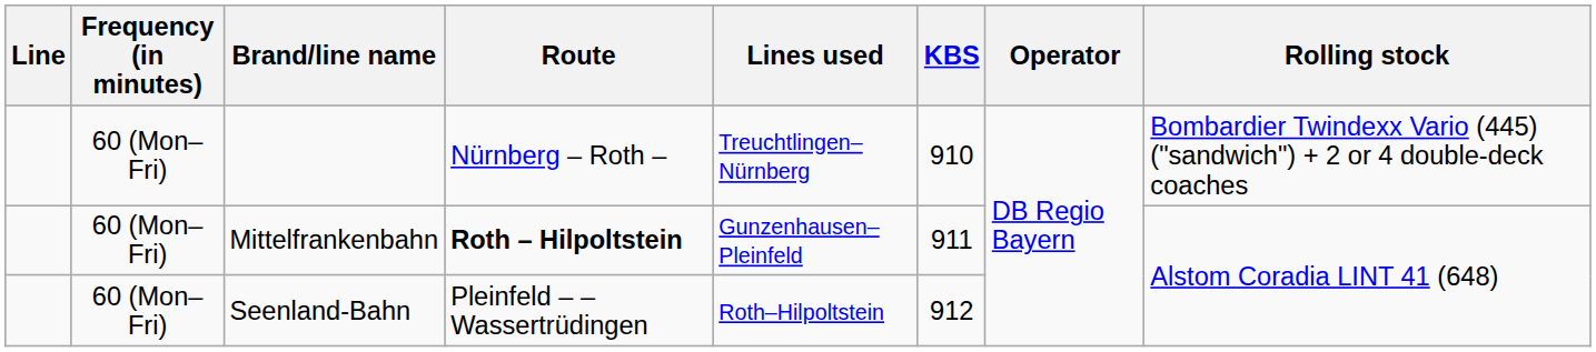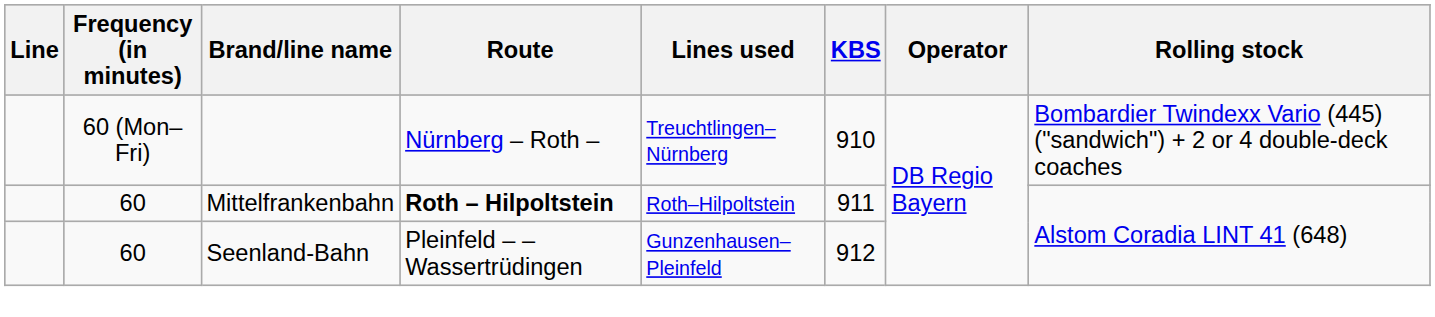 <table class="wikitable sortable" style="font-size:90%">
 <tr class="hintergrundfarbe5">
 <th>Line</th>
 <th>Frequency<br>(in minutes)</th>
 <th>Brand/line name</th>
 <th class="unsortable">Route</th>
 <th class="unsortable">Lines used</th>
 <th><a href='#'>KBS</a></th>
 <th>Operator</th>
 <th>Rolling stock</th>
 </tr>
 <tr id="RE 60">
 <td align="center"></td>
 <td align="center">60 (Mon–Fri)</td>
 <td></td>
 <td><a href='#'>Nürnberg</a> – Roth – </td>
 <td><a href='#'><small>Treuchtlingen–Nürnberg</small></a></td>
 <td align="center">910</td>
 <td rowspan="3"><a href='#'>DB Regio Bayern</a></td>
 <td><a href='#'>Bombardier Twindexx Vario</a> (445) ("sandwich") + 2 or 4 double-deck coaches</td>
 </tr>
 <tr id="RB 61">
 <td align="center"></td>
-<td align="center">60 (Mon–Fri)</td>
+<td align="center">60</td>
 <td>Mittelfrankenbahn</td>
 <td><strong>Roth – Hilpoltstein</strong></td>
-<td><a href='#'><small>Gunzenhausen–Pleinfeld</small></a></td>
+<td><a href='#'><small>Roth–Hilpoltstein</small></a></td>
 <td align="center">911</td>
 <td rowspan="2"><a href='#'>Alstom Coradia LINT 41</a> (648)</td>
 </tr>
 <tr id="RB 62">
 <td align="center"></td>
-<td align="center">60 (Mon–Fri)</td>
+<td align="center">60</td>
 <td>Seenland-Bahn</td>
 <td>Pleinfeld –  – Wassertrüdingen</td>
-<td><a href='#'><small>Roth–Hilpoltstein</small></a></td>
+<td><a href='#'><small>Gunzenhausen–Pleinfeld</small></a></td>
 <td align="center">912</td>
 </tr>
 </table>
